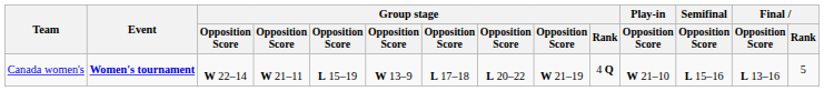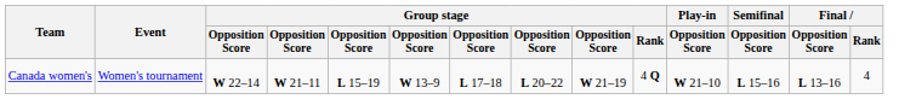 <table class=wikitable style=font-size:90%;text-align:center>
 <tr>
 <th rowspan=2>Team</th>
 <th rowspan=2>Event</th>
 <th colspan=8>Group stage</th>
 <th>Play-in</th>
 <th>Semifinal</th>
 <th colspan=2>Final / </th>
 </tr>
 <tr style=font-size:95%>
 <th>Opposition<br>Score</th>
 <th>Opposition<br>Score</th>
 <th>Opposition<br>Score</th>
 <th>Opposition<br>Score</th>
 <th>Opposition<br>Score</th>
 <th>Opposition<br>Score</th>
 <th>Opposition<br>Score</th>
 <th>Rank</th>
 <th>Opposition<br>Score</th>
 <th>Opposition<br>Score</th>
 <th>Opposition<br>Score</th>
 <th>Rank</th>
 </tr>
 <tr>
 <td align=left><a href='#'>Canada women's</a></td>
-<td align=left><strong><a href='#'>Women's tournament</a></strong></td>
+<td align=left><a href='#'>Women's tournament</a></td>
 <td><br><strong>W</strong> 22–14</td>
 <td><br><strong>W</strong> 21–11</td>
 <td><br><strong>L</strong> 15–19</td>
 <td><br><strong>W</strong> 13–9</td>
 <td><br><strong>L</strong> 17–18</td>
 <td><br><strong>L</strong> 20–22</td>
 <td><br><strong>W</strong> 21–19</td>
 <td>4 <strong>Q</strong></td>
 <td><br><strong>W</strong> 21–10</td>
 <td><br><strong>L</strong> 15–16</td>
 <td><br><strong>L</strong> 13–16</td>
-<td>5</td>
+<td>4</td>
 </tr>
 </table>
